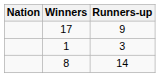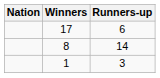 <table class="wikitable sortable">
 <tr>
 <th>Nation</th>
 <th>Winners</th>
 <th>Runners-up</th>
 </tr>
 <tr>
 <td></td>
 <td align=center>17</td>
-<td align=center>9</td>
+<td align=center>6</td>
+</tr>
+<tr>
+<td></td>
+<td align=center>8</td>
+<td align=center>14</td>
 </tr>
 <tr>
 <td></td>
 <td align=center>1</td>
 <td align=center>3</td>
 </tr>
-<tr>
-<td></td>
-<td align=center>8</td>
-<td align=center>14</td>
-</tr>
 </table>
